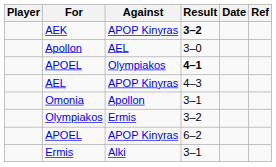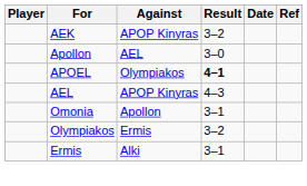 <table class="wikitable sortable">
 <tr>
 <th>Player</th>
 <th>For</th>
 <th>Against</th>
 <th align=center>Result</th>
 <th>Date</th>
 <th class="unsortable" align="center">Ref</th>
 </tr>
 <tr>
 <td> </td>
 <td><a href='#'>AEK</a></td>
 <td><a href='#'>APOP Kinyras</a></td>
-<td><strong>3–2</strong></td>
+<td>3–2</td>
 <td></td>
 <td></td>
 </tr>
 <tr>
 <td> </td>
 <td><a href='#'>Apollon</a></td>
 <td><a href='#'>AEL</a></td>
 <td>3–0</td>
 <td></td>
 <td></td>
 </tr>
 <tr>
 <td> </td>
 <td><a href='#'>APOEL</a></td>
 <td><a href='#'>Olympiakos</a></td>
 <td><strong>4–1</strong></td>
 <td></td>
 <td></td>
 </tr>
 <tr>
 <td> </td>
 <td><a href='#'>AEL</a></td>
 <td><a href='#'>APOP Kinyras</a></td>
 <td>4–3</td>
 <td></td>
 <td></td>
 </tr>
 <tr>
 <td> </td>
 <td><a href='#'>Omonia</a></td>
 <td><a href='#'>Apollon</a></td>
 <td>3–1</td>
 <td></td>
 <td></td>
 </tr>
 <tr>
 <td> </td>
 <td><a href='#'>Olympiakos</a></td>
 <td><a href='#'>Ermis</a></td>
 <td>3–2</td>
 <td></td>
 <td></td>
 </tr>
 <tr>
 <td> </td>
-<td><a href='#'>APOEL</a></td>
-<td><a href='#'>APOP Kinyras</a></td>
-<td>6–2</td>
-<td></td>
-<td></td>
-</tr>
-<tr>
-<td> </td>
 <td><a href='#'>Ermis</a></td>
 <td><a href='#'>Alki</a></td>
 <td>3–1</td>
 <td></td>
 <td></td>
 </tr>
 </table>
